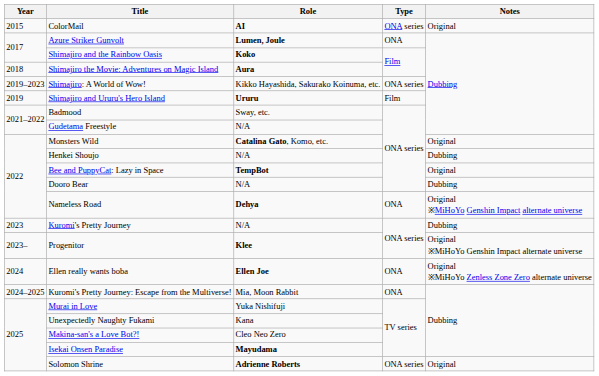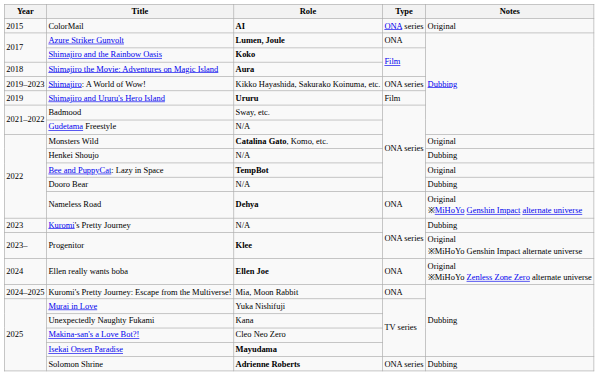 <table class="wikitable" style="font-size:small; margin-right:0px;">
 <tr>
 <th>Year</th>
 <th>Title</th>
 <th>Role</th>
 <th>Type</th>
 <th>Notes</th>
 </tr>
 <tr>
 <td>2015</td>
 <td>ColorMail</td>
 <td><strong>AI</strong></td>
 <td><a href='#'>ONA</a> series</td>
 <td>Original</td>
 </tr>
 <tr>
 <td rowspan="2">2017</td>
 <td><a href='#'>Azure Striker Gunvolt</a></td>
 <td><strong>Lumen, Joule</strong></td>
 <td>ONA</td>
 <td rowspan="7"><a href='#'>Dubbing</a></td>
 </tr>
 <tr>
 <td><a href='#'>Shimajiro and the Rainbow Oasis</a></td>
 <td><strong>Koko</strong></td>
 <td rowspan="2"><a href='#'>Film</a></td>
 </tr>
 <tr>
 <td>2018</td>
 <td><a href='#'>Shimajiro the Movie: Adventures on Magic Island</a></td>
 <td><strong>Aura</strong></td>
 </tr>
 <tr>
 <td>2019–2023</td>
 <td><a href='#'>Shimajiro</a>: A World of Wow!</td>
 <td>Kikko Hayashida, Sakurako Koinuma, etc.</td>
 <td>ONA series</td>
 </tr>
 <tr>
 <td>2019</td>
 <td><a href='#'>Shimajiro and Ururu's Hero Island</a></td>
 <td><strong>Ururu</strong></td>
 <td>Film</td>
 </tr>
 <tr>
 <td rowspan="2">2021–2022</td>
 <td>Badmood</td>
 <td>Sway, etc.</td>
 <td rowspan="6">ONA series</td>
 </tr>
 <tr>
 <td><a href='#'>Gudetama</a> Freestyle</td>
 <td>N/A</td>
 </tr>
 <tr>
 <td rowspan="5">2022</td>
 <td>Monsters Wild</td>
 <td><strong>Catalina Gato</strong>, Komo, etc.</td>
 <td>Original</td>
 </tr>
 <tr>
 <td>Henkei Shoujo</td>
 <td>N/A</td>
 <td>Dubbing</td>
 </tr>
 <tr>
 <td><a href='#'>Bee and PuppyCat</a>: Lazy in Space</td>
 <td><strong>TempBot</strong></td>
 <td>Original</td>
 </tr>
 <tr>
 <td>Dooro Bear</td>
 <td>N/A</td>
 <td>Dubbing</td>
 </tr>
 <tr>
 <td>Nameless Road</td>
 <td><strong>Dehya</strong></td>
 <td>ONA</td>
 <td>Original<br>※<a href='#'>MiHoYo</a> <a href='#'>Genshin Impact</a> <a href='#'>alternate universe</a></td>
 </tr>
 <tr>
 <td>2023</td>
 <td><a href='#'>Kuromi</a>'s Pretty Journey</td>
 <td>N/A</td>
 <td rowspan="2">ONA series</td>
 <td>Dubbing</td>
 </tr>
 <tr>
 <td>2023–</td>
 <td>Progenitor</td>
 <td><strong>Klee</strong></td>
 <td>Original<br>※MiHoYo Genshin Impact alternate universe</td>
 </tr>
 <tr>
 <td>2024</td>
 <td>Ellen really wants boba</td>
 <td><strong>Ellen Joe</strong></td>
 <td>ONA</td>
 <td>Original<br>※MiHoYo <a href='#'>Zenless Zone Zero</a> alternate universe</td>
 </tr>
 <tr>
 <td>2024–2025</td>
 <td>Kuromi's Pretty Journey: Escape from the Multiverse!</td>
 <td>Mia, Moon Rabbit</td>
 <td>ONA</td>
 <td rowspan="5">Dubbing</td>
 </tr>
 <tr>
 <td rowspan="5">2025</td>
 <td><a href='#'>Murai in Love</a></td>
 <td>Yuka Nishifuji</td>
 <td rowspan="4">TV series</td>
 </tr>
 <tr>
 <td>Unexpectedly Naughty Fukami</td>
 <td>Kana</td>
 </tr>
 <tr>
 <td><a href='#'>Makina-san's a Love Bot?!</a></td>
 <td>Cleo Neo Zero</td>
 </tr>
 <tr>
 <td><a href='#'>Isekai Onsen Paradise</a></td>
 <td><strong>Mayudama</strong></td>
 </tr>
 <tr>
 <td>Solomon Shrine</td>
 <td><strong>Adrienne Roberts</strong></td>
 <td>ONA series</td>
-<td>Original</td>
+<td>Dubbing</td>
 </tr>
 </table>
